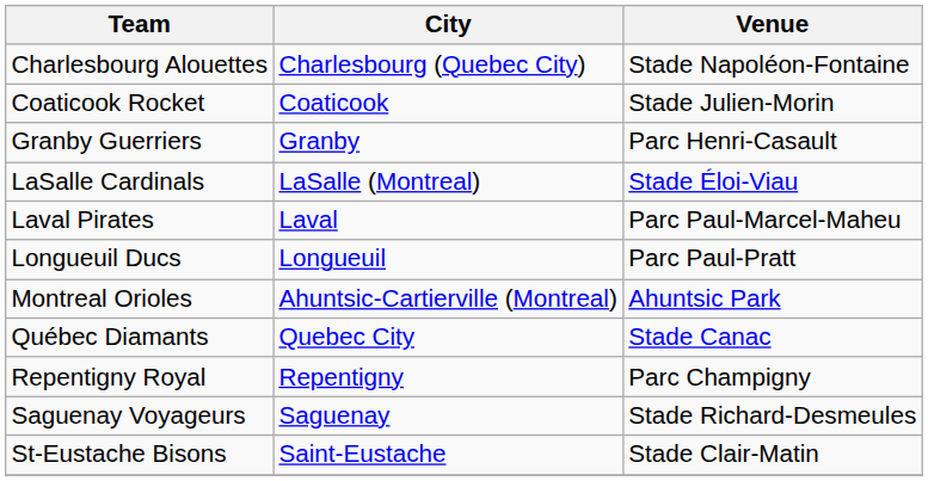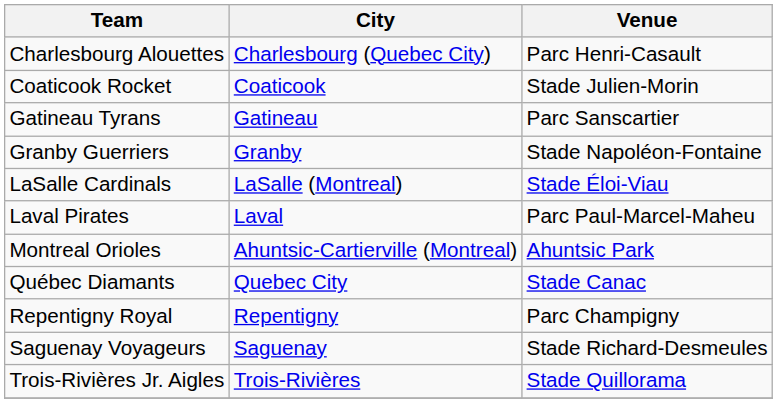 <table class="wikitable" border="1">
 <tr>
 <th>Team</th>
 <th>City</th>
 <th>Venue</th>
 </tr>
 <tr>
 <td>Charlesbourg Alouettes</td>
 <td><a href='#'>Charlesbourg</a> (<a href='#'>Quebec City</a>)</td>
-<td>Stade Napoléon-Fontaine</td>
+<td>Parc Henri-Casault</td>
 </tr>
 <tr>
 <td>Coaticook Rocket</td>
 <td><a href='#'>Coaticook</a></td>
 <td>Stade Julien-Morin</td>
 </tr>
 <tr>
+<td>Gatineau Tyrans</td>
+<td><a href='#'>Gatineau</a></td>
+<td>Parc Sanscartier</td>
+</tr>
+<tr>
 <td>Granby Guerriers</td>
 <td><a href='#'>Granby</a></td>
-<td>Parc Henri-Casault</td>
+<td>Stade Napoléon-Fontaine</td>
 </tr>
 <tr>
 <td>LaSalle Cardinals</td>
 <td><a href='#'>LaSalle</a> (<a href='#'>Montreal</a>)</td>
 <td><a href='#'>Stade Éloi-Viau</a></td>
 </tr>
 <tr>
 <td>Laval Pirates</td>
 <td><a href='#'>Laval</a></td>
 <td>Parc Paul-Marcel-Maheu</td>
-</tr>
-<tr>
-<td>Longueuil Ducs</td>
-<td><a href='#'>Longueuil</a></td>
-<td>Parc Paul-Pratt</td>
 </tr>
 <tr>
 <td>Montreal Orioles</td>
 <td><a href='#'>Ahuntsic-Cartierville</a> (<a href='#'>Montreal</a>)</td>
 <td><a href='#'>Ahuntsic Park</a></td>
 </tr>
 <tr>
 <td>Québec Diamants</td>
 <td><a href='#'>Quebec City</a></td>
 <td><a href='#'>Stade Canac</a></td>
 </tr>
 <tr>
 <td>Repentigny Royal</td>
 <td><a href='#'>Repentigny</a></td>
 <td>Parc Champigny</td>
 </tr>
 <tr>
 <td>Saguenay Voyageurs</td>
 <td><a href='#'>Saguenay</a></td>
 <td>Stade Richard-Desmeules</td>
 </tr>
 <tr>
-<td>St-Eustache Bisons</td>
-<td><a href='#'>Saint-Eustache</a></td>
-<td>Stade Clair-Matin</td>
+<td>Trois-Rivières Jr. Aigles</td>
+<td><a href='#'>Trois-Rivières</a></td>
+<td><a href='#'>Stade Quillorama</a></td>
 </tr>
 <tr>
 </tr>
 </table>
